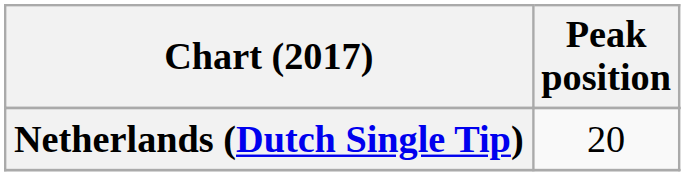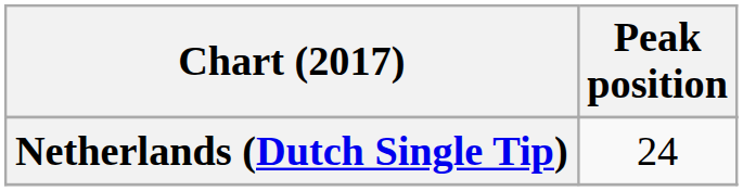 <table class="wikitable sortable plainrowheaders" style="text-align:center">
 <tr>
 <th scope="col">Chart (2017)</th>
 <th scope="col">Peak<br> position</th>
 </tr>
 <tr>
 </tr>
 <tr>
 </tr>
 <tr>
 </tr>
 <tr>
 <th scope="row">Netherlands (<a href='#'>Dutch Single Tip</a>)</th>
-<td>20</td>
+<td>24</td>
 </tr>
 <tr>
 </tr>
 </table>
